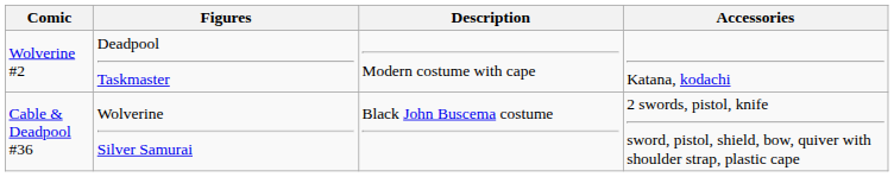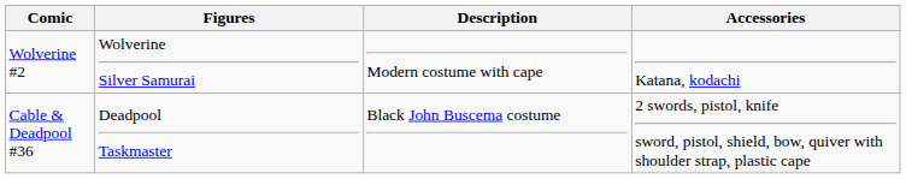 <table class="wikitable" width="70%">
 <tr>
 <th width=10%>Comic</th>
 <th width=30%>Figures</th>
 <th width=30%>Description</th>
 <th width=30%>Accessories</th>
 </tr>
 <tr>
 <td><a href='#'>Wolverine</a> #2</td>
-<td>Deadpool<hr><a href='#'>Taskmaster</a></td>
+<td>Wolverine<hr><a href='#'>Silver Samurai</a></td>
 <td><hr>Modern costume with cape </td>
 <td> <hr>Katana, <a href='#'>kodachi</a></td>
 </tr>
 <tr>
 <td><a href='#'>Cable & Deadpool</a> #36</td>
-<td>Wolverine<hr><a href='#'>Silver Samurai</a></td>
+<td>Deadpool<hr><a href='#'>Taskmaster</a></td>
 <td>Black <a href='#'>John Buscema</a> costume<hr> </td>
 <td>2 swords, pistol, knife<hr>sword, pistol, shield, bow, quiver with shoulder strap, plastic cape</td>
 </tr>
 </table>
